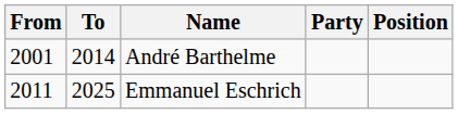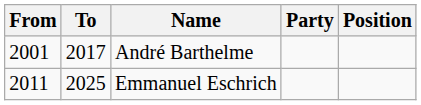 <table class="wikitable">
 <tr>
 <th>From</th>
 <th>To</th>
 <th>Name</th>
 <th>Party</th>
 <th>Position</th>
 </tr>
 <tr>
 <td>2001</td>
-<td>2014</td>
+<td>2017</td>
 <td>André Barthelme</td>
 <td></td>
 <td></td>
 </tr>
 <tr>
 <td>2011</td>
 <td>2025</td>
 <td>Emmanuel Eschrich</td>
 <td></td>
 <td></td>
 </tr>
 </table>
